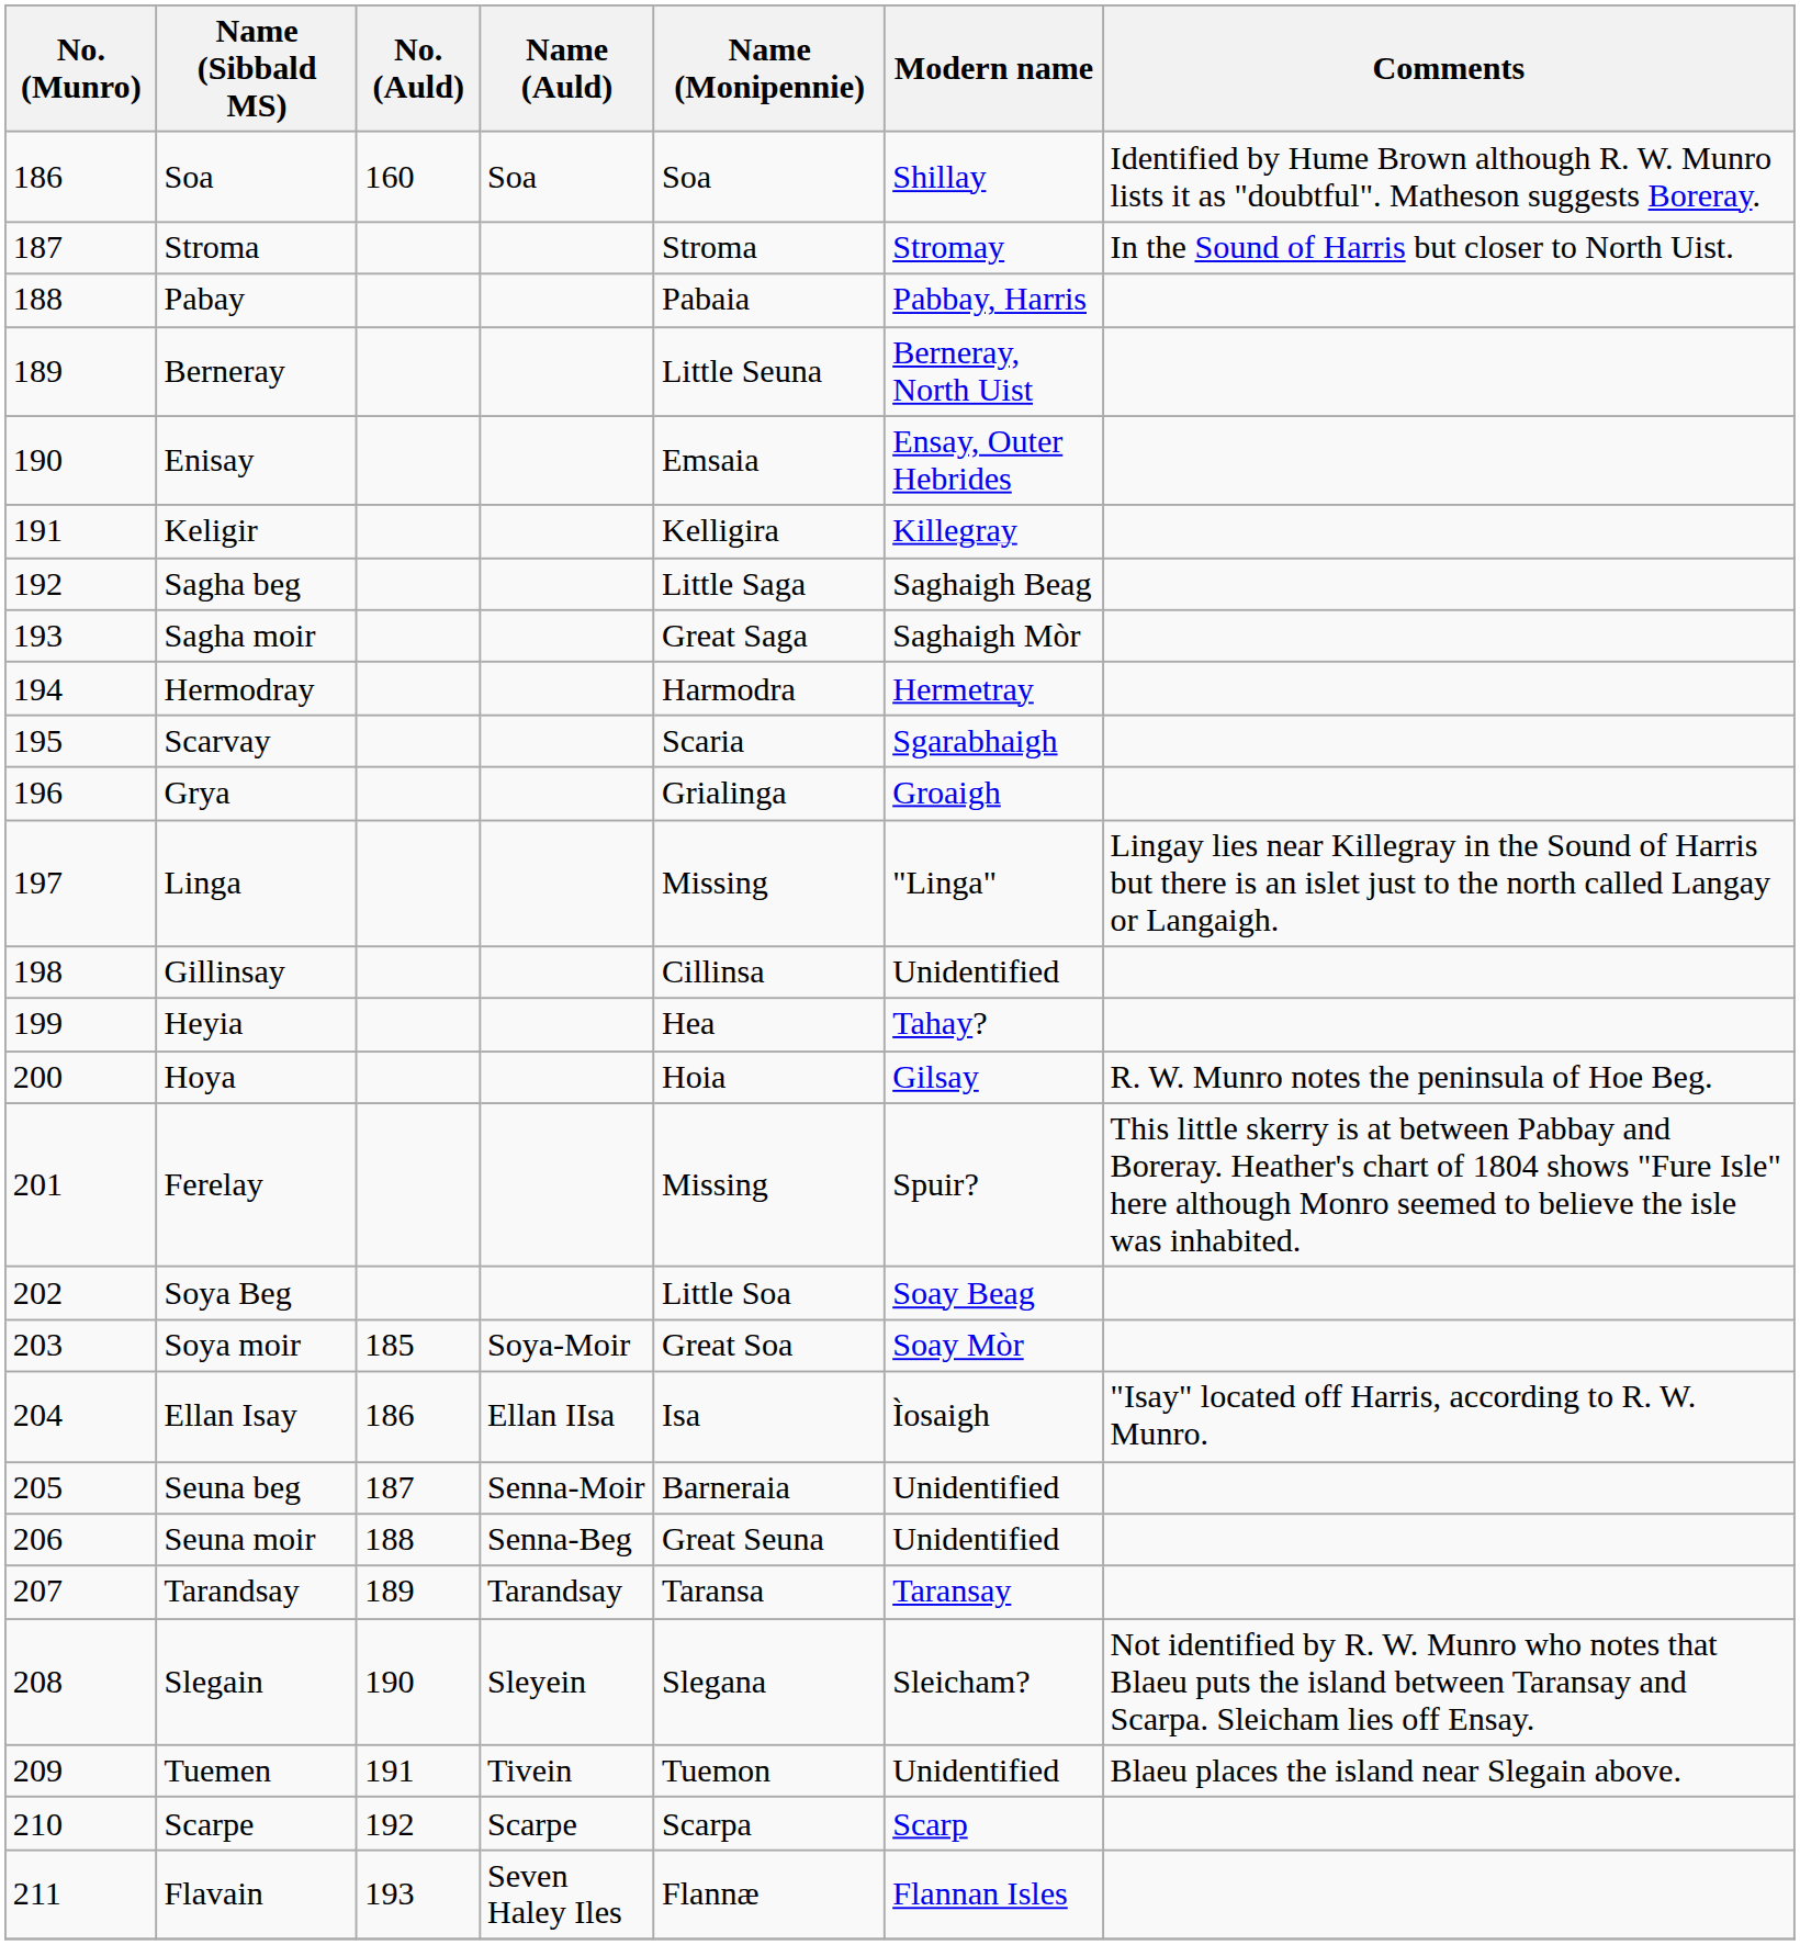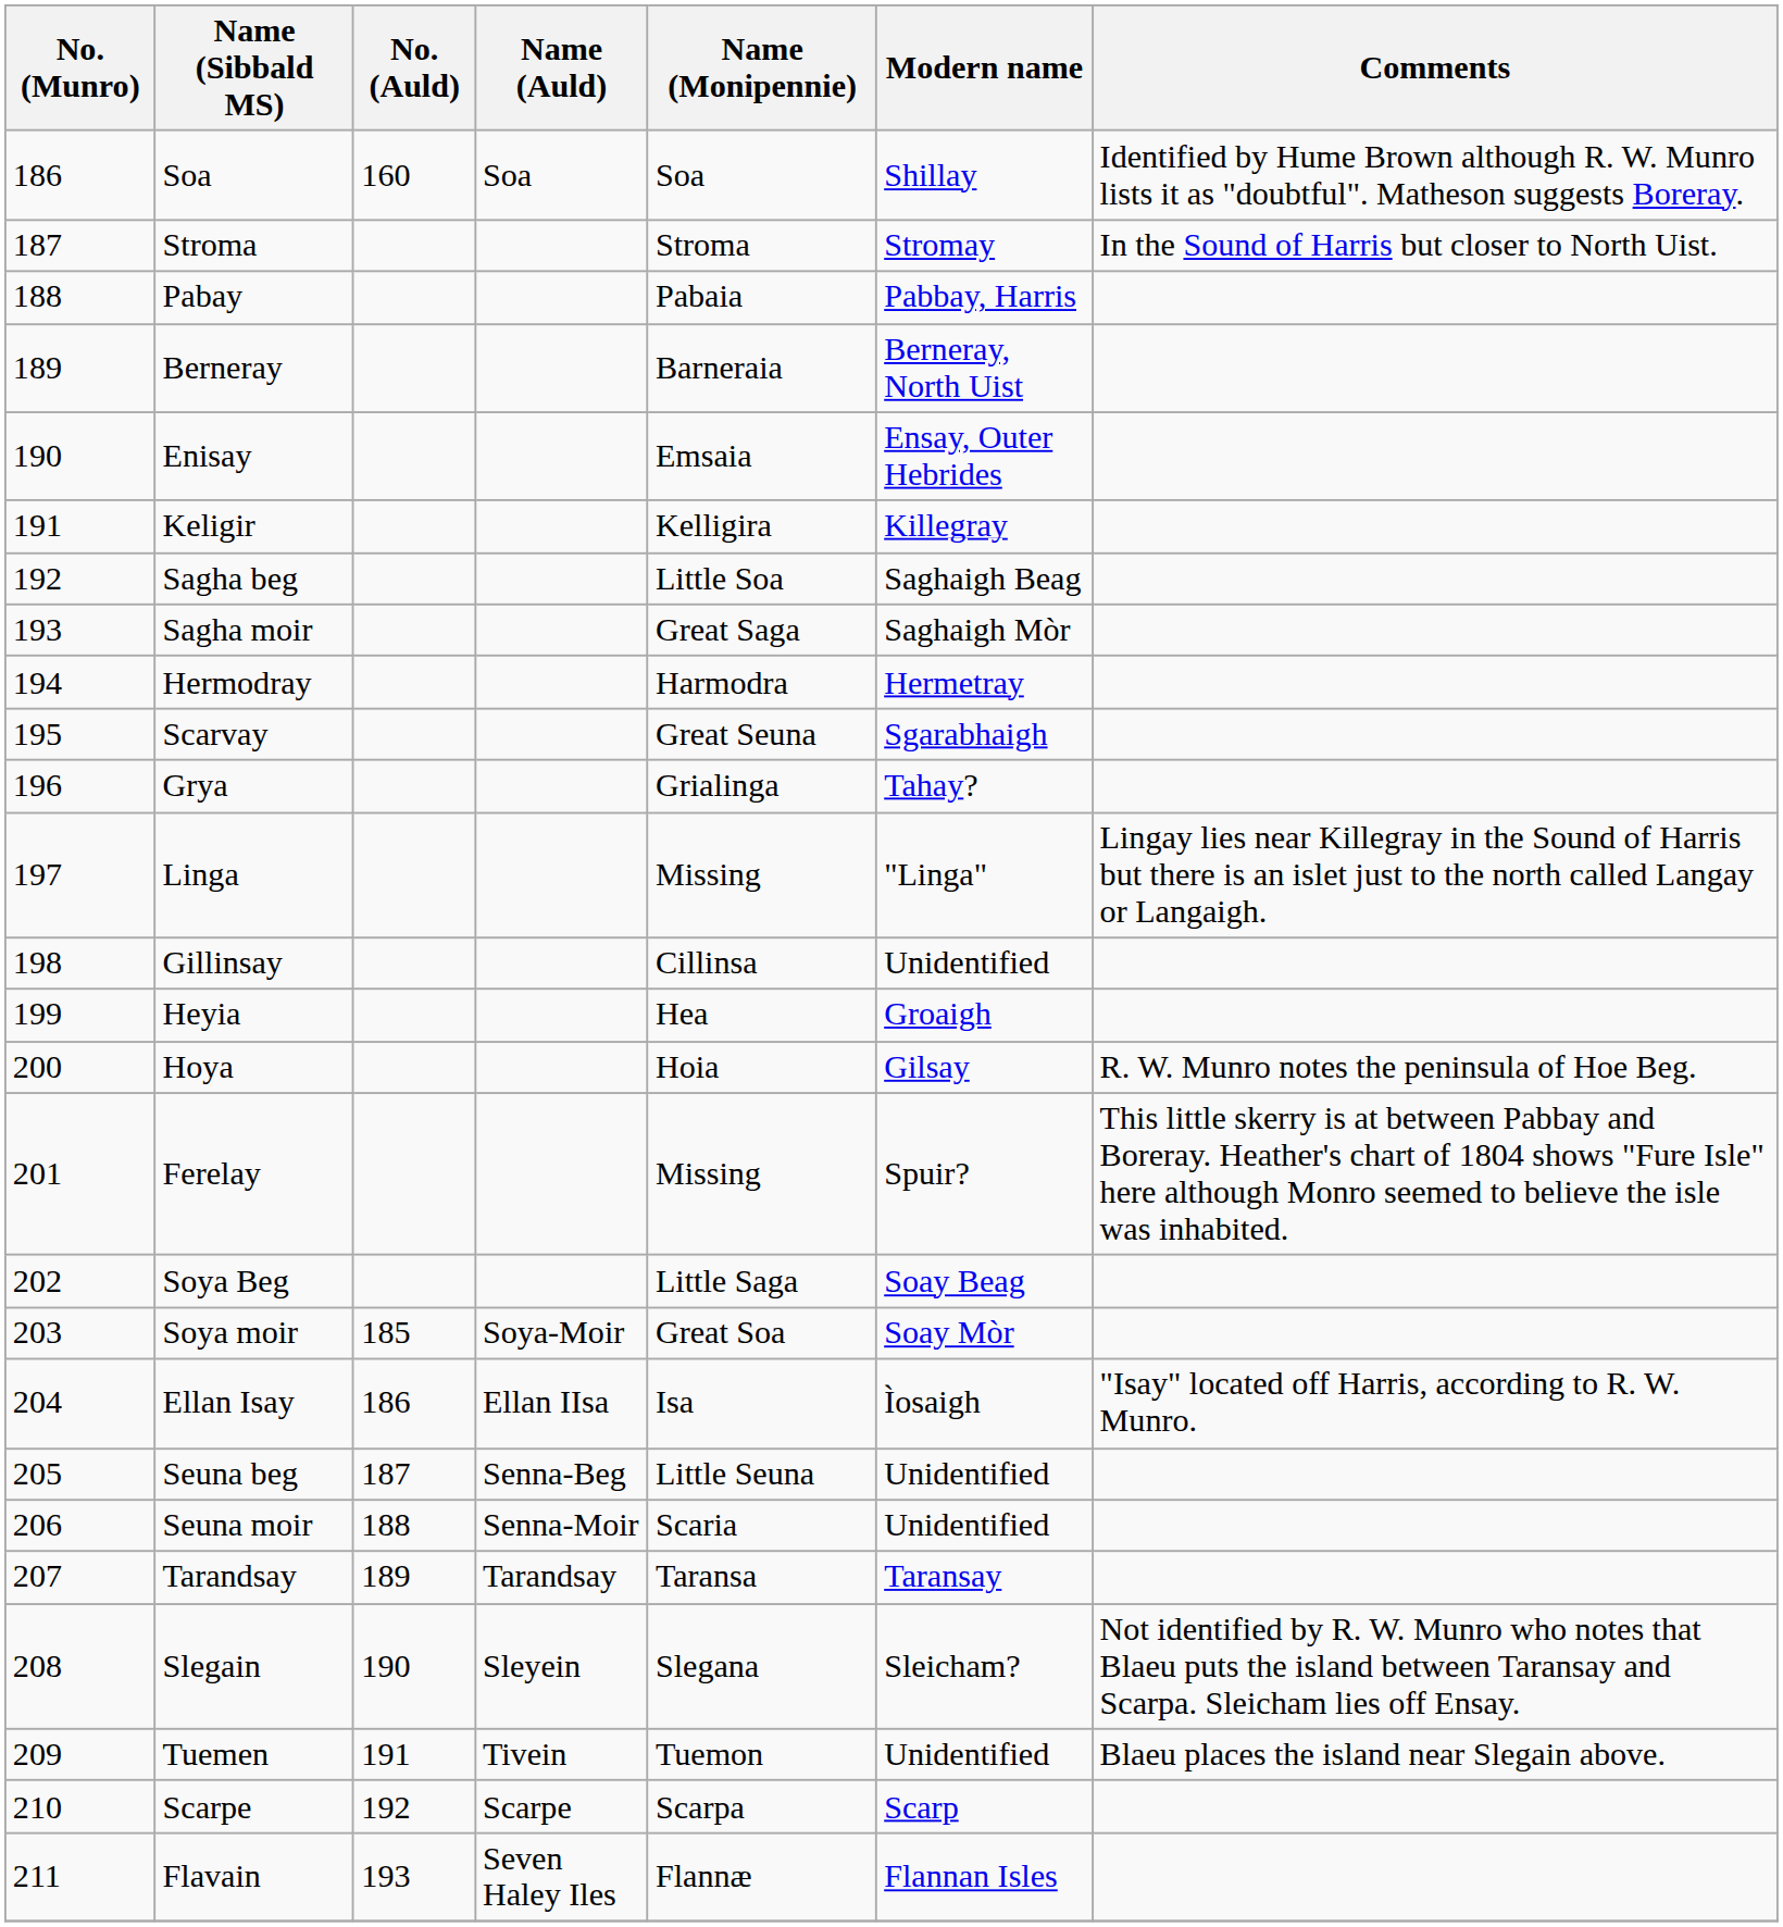 <table class="wikitable sortable">
 <tr>
 <th>No. (Munro)</th>
 <th>Name (Sibbald MS)</th>
 <th>No. (Auld)</th>
 <th>Name (Auld)</th>
 <th>Name (Monipennie)</th>
 <th>Modern name</th>
 <th>Comments</th>
 </tr>
 <tr>
 <td>186</td>
 <td>Soa</td>
 <td>160</td>
 <td>Soa</td>
 <td>Soa</td>
 <td><a href='#'>Shillay</a></td>
 <td>Identified by Hume Brown although R. W. Munro lists it as "doubtful". Matheson suggests <a href='#'>Boreray</a>.</td>
 </tr>
 <tr>
 <td>187</td>
 <td>Stroma</td>
 <td></td>
 <td></td>
 <td>Stroma</td>
 <td><a href='#'>Stromay</a></td>
 <td>In the <a href='#'>Sound of Harris</a> but closer to North Uist.</td>
 </tr>
 <tr>
 <td>188</td>
 <td>Pabay</td>
 <td></td>
 <td></td>
 <td>Pabaia</td>
 <td><a href='#'>Pabbay, Harris</a></td>
 <td></td>
 </tr>
 <tr>
 <td>189</td>
 <td>Berneray</td>
 <td></td>
 <td></td>
-<td>Little Seuna</td>
+<td>Barneraia</td>
 <td><a href='#'>Berneray, North Uist</a></td>
 <td></td>
 </tr>
 <tr>
 <td>190</td>
 <td>Enisay</td>
 <td></td>
 <td></td>
 <td>Emsaia</td>
 <td><a href='#'>Ensay, Outer Hebrides</a></td>
 <td></td>
 </tr>
 <tr>
 <td>191</td>
 <td>Keligir</td>
 <td></td>
 <td></td>
 <td>Kelligira</td>
 <td><a href='#'>Killegray</a></td>
 <td></td>
 </tr>
 <tr>
 <td>192</td>
 <td>Sagha beg</td>
 <td></td>
 <td></td>
-<td>Little Saga</td>
+<td>Little Soa</td>
 <td>Saghaigh Beag</td>
 <td></td>
 </tr>
 <tr>
 <td>193</td>
 <td>Sagha moir</td>
 <td></td>
 <td></td>
 <td>Great Saga</td>
 <td>Saghaigh Mòr</td>
 <td></td>
 </tr>
 <tr>
 <td>194</td>
 <td>Hermodray</td>
 <td></td>
 <td></td>
 <td>Harmodra</td>
 <td><a href='#'>Hermetray</a></td>
 <td></td>
 </tr>
 <tr>
 <td>195</td>
 <td>Scarvay</td>
 <td></td>
 <td></td>
-<td>Scaria</td>
+<td>Great Seuna</td>
 <td><a href='#'>Sgarabhaigh</a></td>
 <td></td>
 </tr>
 <tr>
 <td>196</td>
 <td>Grya</td>
 <td></td>
 <td></td>
 <td>Grialinga</td>
-<td><a href='#'>Groaigh</a></td>
+<td><a href='#'>Tahay</a>?</td>
 <td></td>
 </tr>
 <tr>
 <td>197</td>
 <td>Linga</td>
 <td></td>
 <td></td>
 <td>Missing</td>
 <td>"Linga"</td>
 <td>Lingay lies near Killegray in the Sound of Harris but there is an islet just to the north called Langay or Langaigh.</td>
 </tr>
 <tr>
 <td>198</td>
 <td>Gillinsay</td>
 <td></td>
 <td></td>
 <td>Cillinsa</td>
 <td>Unidentified</td>
 <td></td>
 </tr>
 <tr>
 <td>199</td>
 <td>Heyia</td>
 <td></td>
 <td></td>
 <td>Hea</td>
-<td><a href='#'>Tahay</a>?</td>
+<td><a href='#'>Groaigh</a></td>
 <td></td>
 </tr>
 <tr>
 <td>200</td>
 <td>Hoya</td>
 <td></td>
 <td></td>
 <td>Hoia</td>
 <td><a href='#'>Gilsay</a></td>
 <td>R. W. Munro notes the peninsula of Hoe Beg.</td>
 </tr>
 <tr>
 <td>201</td>
 <td>Ferelay</td>
 <td></td>
 <td></td>
 <td>Missing</td>
 <td>Spuir?</td>
 <td>This little skerry is at between Pabbay and Boreray. Heather's chart of 1804 shows "Fure Isle" here although Monro seemed to believe the isle was inhabited.</td>
 </tr>
 <tr>
 <td>202</td>
 <td>Soya Beg</td>
 <td></td>
 <td></td>
-<td>Little Soa</td>
+<td>Little Saga</td>
 <td><a href='#'>Soay Beag</a></td>
 <td></td>
 </tr>
 <tr>
 <td>203</td>
 <td>Soya moir</td>
 <td>185</td>
 <td>Soya-Moir</td>
 <td>Great Soa</td>
 <td><a href='#'>Soay Mòr</a></td>
 <td></td>
 </tr>
 <tr>
 <td>204</td>
 <td>Ellan Isay</td>
 <td>186</td>
 <td>Ellan IIsa</td>
 <td>Isa</td>
 <td>Ìosaigh</td>
 <td>"Isay" located off Harris, according to R. W. Munro.</td>
 </tr>
 <tr>
 <td>205</td>
 <td>Seuna beg</td>
 <td>187</td>
-<td>Senna-Moir</td>
-<td>Barneraia</td>
+<td>Senna-Beg</td>
+<td>Little Seuna</td>
 <td>Unidentified</td>
 <td></td>
 </tr>
 <tr>
 <td>206</td>
 <td>Seuna moir</td>
 <td>188</td>
-<td>Senna-Beg</td>
-<td>Great Seuna</td>
+<td>Senna-Moir</td>
+<td>Scaria</td>
 <td>Unidentified</td>
 <td></td>
 </tr>
 <tr>
 <td>207</td>
 <td>Tarandsay</td>
 <td>189</td>
 <td>Tarandsay</td>
 <td>Taransa</td>
 <td><a href='#'>Taransay</a></td>
 <td></td>
 </tr>
 <tr>
 <td>208</td>
 <td>Slegain</td>
 <td>190</td>
 <td>Sleyein</td>
 <td>Slegana</td>
 <td>Sleicham?</td>
 <td>Not identified by R. W. Munro who notes that Blaeu puts the island between Taransay and Scarpa. Sleicham lies off Ensay.</td>
 </tr>
 <tr>
 <td>209</td>
 <td>Tuemen</td>
 <td>191</td>
 <td>Tivein</td>
 <td>Tuemon</td>
 <td>Unidentified</td>
 <td>Blaeu places the island near Slegain above.</td>
 </tr>
 <tr>
 <td>210</td>
 <td>Scarpe</td>
 <td>192</td>
 <td>Scarpe</td>
 <td>Scarpa</td>
 <td><a href='#'>Scarp</a></td>
 <td></td>
 </tr>
 <tr>
 <td>211</td>
 <td>Flavain</td>
 <td>193</td>
 <td>Seven Haley Iles</td>
 <td>Flannæ</td>
 <td><a href='#'>Flannan Isles</a></td>
 <td></td>
 </tr>
 <tr>
 </tr>
 </table>
